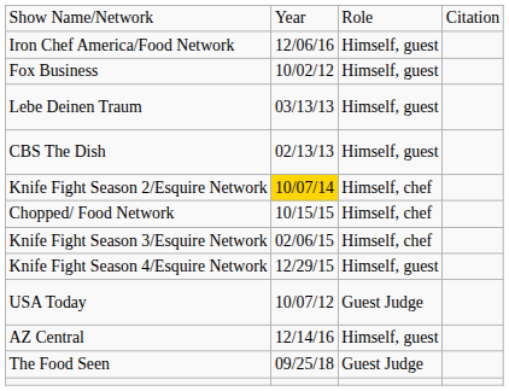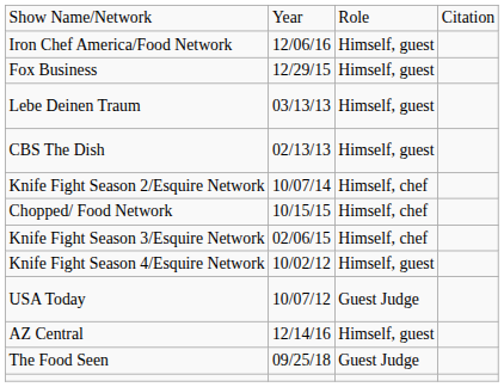 <table class="wikitable">
 <tr>
 <td>Show Name/Network</td>
 <td>Year</td>
 <td>Role</td>
 <td>Citation</td>
 </tr>
 <tr>
 <td>Iron Chef America/Food Network</td>
 <td>12/06/16</td>
 <td>Himself, guest</td>
 <td></td>
 </tr>
 <tr>
 <td>Fox Business</td>
-<td>10/02/12</td>
+<td>12/29/15</td>
 <td>Himself, guest</td>
 <td></td>
 </tr>
 <tr>
 <td>Lebe Deinen Traum</td>
 <td>03/13/13</td>
 <td>Himself, guest</td>
 <td><br><br></td>
 </tr>
 <tr>
 <td>CBS The Dish</td>
 <td>02/13/13</td>
 <td>Himself, guest</td>
 <td><br><br></td>
 </tr>
 <tr>
 <td>Knife Fight Season 2/Esquire Network</td>
-<td style="background: gold;">10/07/14</td>
+<td>10/07/14</td>
 <td>Himself, chef</td>
 <td></td>
 </tr>
 <tr>
 <td>Chopped/ Food Network</td>
 <td>10/15/15</td>
 <td>Himself, chef</td>
 <td></td>
 </tr>
 <tr>
 <td>Knife Fight Season 3/Esquire Network</td>
 <td>02/06/15</td>
 <td>Himself, chef</td>
 <td></td>
 </tr>
 <tr>
 <td>Knife Fight Season 4/Esquire Network</td>
-<td>12/29/15</td>
+<td>10/02/12</td>
 <td>Himself, guest</td>
 <td></td>
 </tr>
 <tr>
 <td>USA Today</td>
 <td>10/07/12</td>
 <td>Guest Judge</td>
 <td><br><br></td>
 </tr>
 <tr>
 <td>AZ Central</td>
 <td>12/14/16</td>
 <td>Himself, guest</td>
 <td></td>
 </tr>
 <tr>
 <td>The Food Seen</td>
 <td>09/25/18</td>
 <td>Guest Judge</td>
 <td></td>
 </tr>
 <tr>
 <td></td>
 <td></td>
 <td></td>
 <td></td>
 </tr>
 </table>
